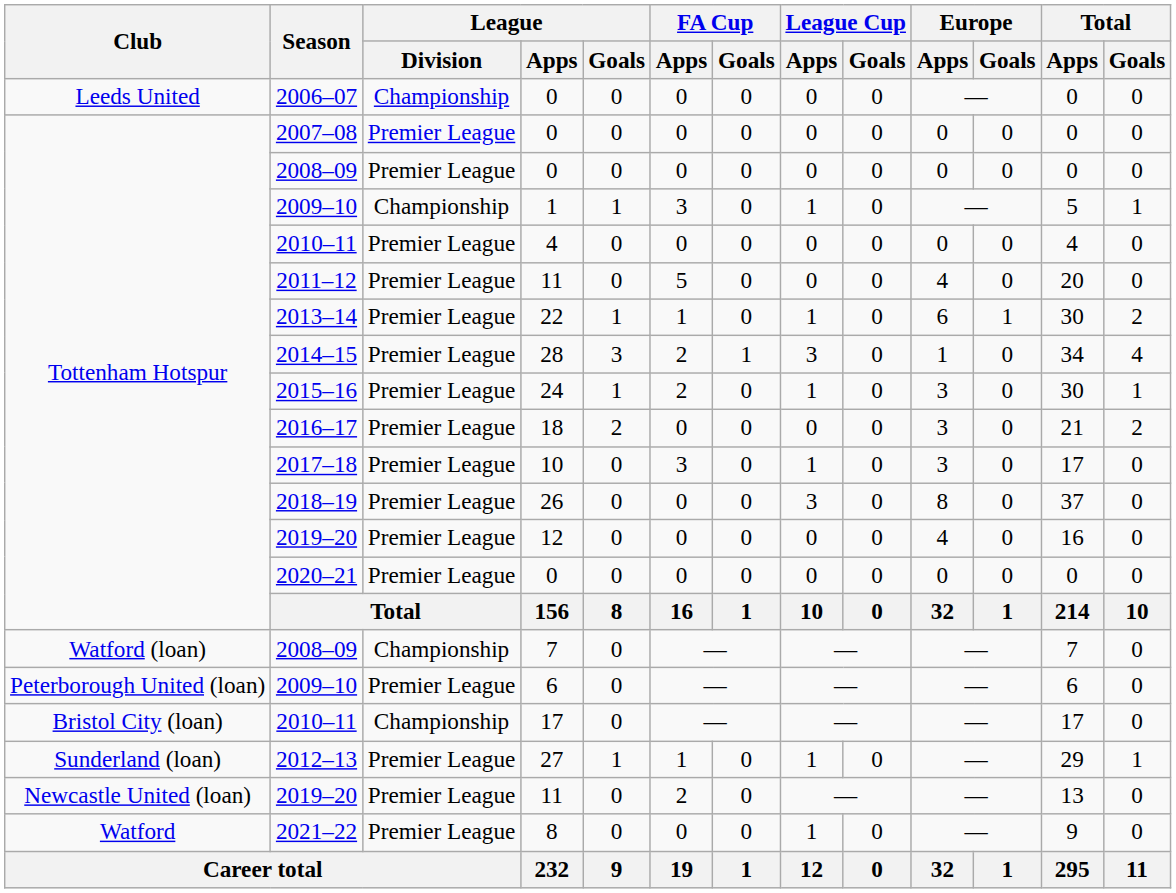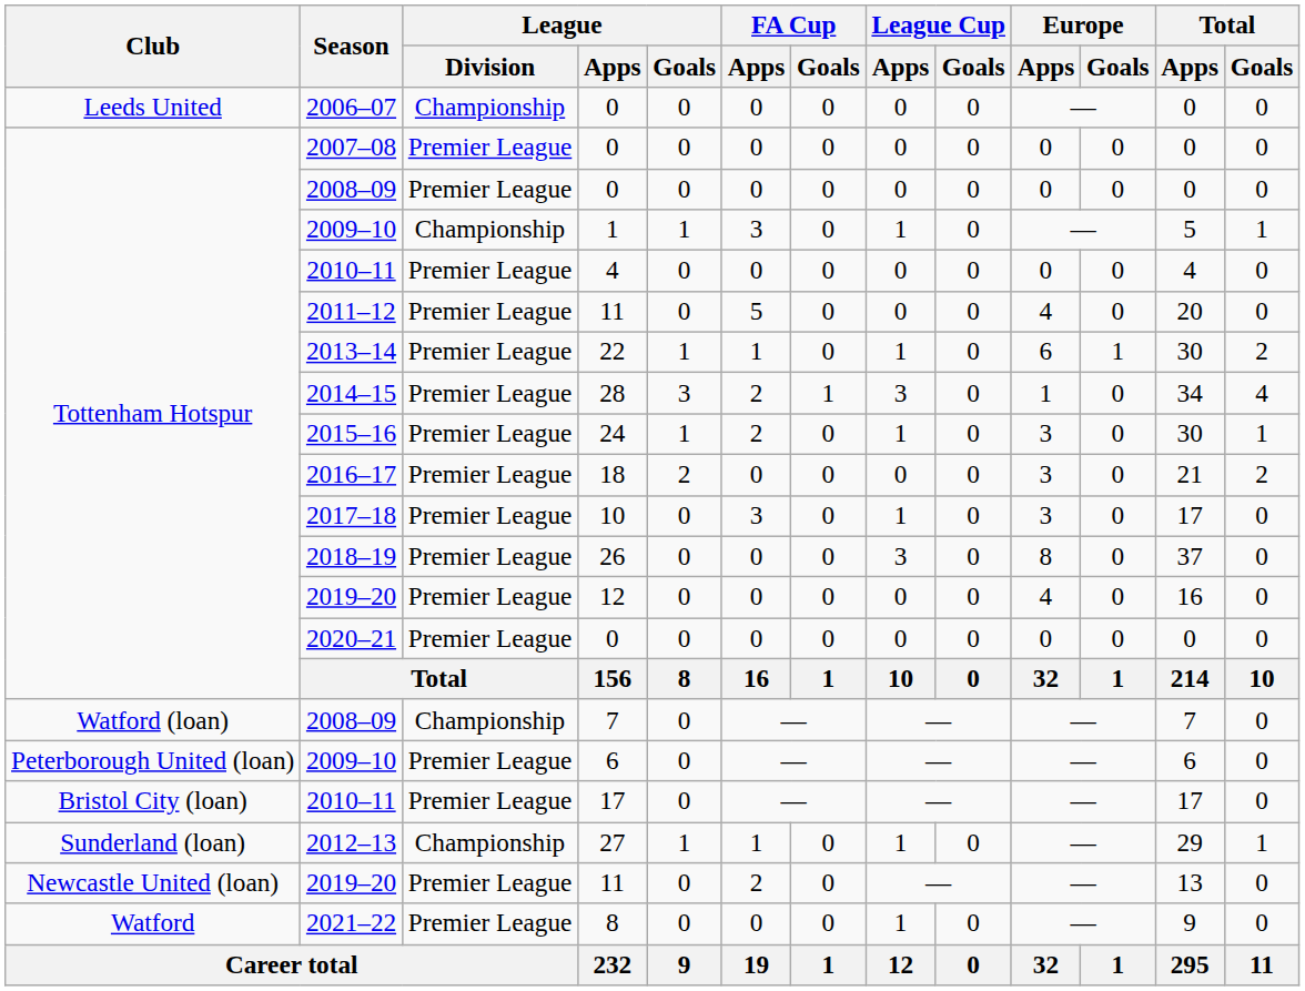 <table class=wikitable style=text-align:center>
 <tr>
 <th rowspan=2>Club</th>
 <th rowspan=2>Season</th>
 <th colspan=3>League</th>
 <th colspan=2><a href='#'>FA Cup</a></th>
 <th colspan=2><a href='#'>League Cup</a></th>
 <th colspan=2>Europe</th>
 <th colspan=3>Total</th>
 </tr>
 <tr>
 <th>Division</th>
 <th>Apps</th>
 <th>Goals</th>
 <th>Apps</th>
 <th>Goals</th>
 <th>Apps</th>
 <th>Goals</th>
 <th>Apps</th>
 <th>Goals</th>
 <th>Apps</th>
 <th>Goals</th>
 </tr>
 <tr>
 <td><a href='#'>Leeds United</a></td>
 <td><a href='#'>2006–07</a></td>
 <td><a href='#'>Championship</a></td>
 <td>0</td>
 <td>0</td>
 <td>0</td>
 <td>0</td>
 <td>0</td>
 <td>0</td>
 <td colspan=2>—</td>
 <td>0</td>
 <td>0</td>
 </tr>
 <tr>
 <td rowspan=14><a href='#'>Tottenham Hotspur</a></td>
 <td><a href='#'>2007–08</a></td>
 <td><a href='#'>Premier League</a></td>
 <td>0</td>
 <td>0</td>
 <td>0</td>
 <td>0</td>
 <td>0</td>
 <td>0</td>
 <td>0</td>
 <td>0</td>
 <td>0</td>
 <td>0</td>
 </tr>
 <tr>
 <td><a href='#'>2008–09</a></td>
 <td>Premier League</td>
 <td>0</td>
 <td>0</td>
 <td>0</td>
 <td>0</td>
 <td>0</td>
 <td>0</td>
 <td>0</td>
 <td>0</td>
 <td>0</td>
 <td>0</td>
 </tr>
 <tr>
 <td><a href='#'>2009–10</a></td>
 <td>Championship</td>
 <td>1</td>
 <td>1</td>
 <td>3</td>
 <td>0</td>
 <td>1</td>
 <td>0</td>
 <td colspan=2>—</td>
 <td>5</td>
 <td>1</td>
 </tr>
 <tr>
 <td><a href='#'>2010–11</a></td>
 <td>Premier League</td>
 <td>4</td>
 <td>0</td>
 <td>0</td>
 <td>0</td>
 <td>0</td>
 <td>0</td>
 <td>0</td>
 <td>0</td>
 <td>4</td>
 <td>0</td>
 </tr>
 <tr>
 <td><a href='#'>2011–12</a></td>
 <td>Premier League</td>
 <td>11</td>
 <td>0</td>
 <td>5</td>
 <td>0</td>
 <td>0</td>
 <td>0</td>
 <td>4</td>
 <td>0</td>
 <td>20</td>
 <td>0</td>
 </tr>
 <tr>
 <td><a href='#'>2013–14</a></td>
 <td>Premier League</td>
 <td>22</td>
 <td>1</td>
 <td>1</td>
 <td>0</td>
 <td>1</td>
 <td>0</td>
 <td>6</td>
 <td>1</td>
 <td>30</td>
 <td>2</td>
 </tr>
 <tr>
 <td><a href='#'>2014–15</a></td>
 <td>Premier League</td>
 <td>28</td>
 <td>3</td>
 <td>2</td>
 <td>1</td>
 <td>3</td>
 <td>0</td>
 <td>1</td>
 <td>0</td>
 <td>34</td>
 <td>4</td>
 </tr>
 <tr>
 <td><a href='#'>2015–16</a></td>
 <td>Premier League</td>
 <td>24</td>
 <td>1</td>
 <td>2</td>
 <td>0</td>
 <td>1</td>
 <td>0</td>
 <td>3</td>
 <td>0</td>
 <td>30</td>
 <td>1</td>
 </tr>
 <tr>
 <td><a href='#'>2016–17</a></td>
 <td>Premier League</td>
 <td>18</td>
 <td>2</td>
 <td>0</td>
 <td>0</td>
 <td>0</td>
 <td>0</td>
 <td>3</td>
 <td>0</td>
 <td>21</td>
 <td>2</td>
 </tr>
 <tr>
 <td><a href='#'>2017–18</a></td>
 <td>Premier League</td>
 <td>10</td>
 <td>0</td>
 <td>3</td>
 <td>0</td>
 <td>1</td>
 <td>0</td>
 <td>3</td>
 <td>0</td>
 <td>17</td>
 <td>0</td>
 </tr>
 <tr>
 <td><a href='#'>2018–19</a></td>
 <td>Premier League</td>
 <td>26</td>
 <td>0</td>
 <td>0</td>
 <td>0</td>
 <td>3</td>
 <td>0</td>
 <td>8</td>
 <td>0</td>
 <td>37</td>
 <td>0</td>
 </tr>
 <tr>
 <td><a href='#'>2019–20</a></td>
 <td>Premier League</td>
 <td>12</td>
 <td>0</td>
 <td>0</td>
 <td>0</td>
 <td>0</td>
 <td>0</td>
 <td>4</td>
 <td>0</td>
 <td>16</td>
 <td>0</td>
 </tr>
 <tr>
 <td><a href='#'>2020–21</a></td>
 <td>Premier League</td>
 <td>0</td>
 <td>0</td>
 <td>0</td>
 <td>0</td>
 <td>0</td>
 <td>0</td>
 <td>0</td>
 <td>0</td>
 <td>0</td>
 <td>0</td>
 </tr>
 <tr>
 <th colspan=2>Total</th>
 <th>156</th>
 <th>8</th>
 <th>16</th>
 <th>1</th>
 <th>10</th>
 <th>0</th>
 <th>32</th>
 <th>1</th>
 <th>214</th>
 <th>10</th>
 </tr>
 <tr>
 <td><a href='#'>Watford</a> (loan)</td>
 <td><a href='#'>2008–09</a></td>
 <td>Championship</td>
 <td>7</td>
 <td>0</td>
 <td colspan=2>—</td>
 <td colspan=2>—</td>
 <td colspan=2>—</td>
 <td>7</td>
 <td>0</td>
 </tr>
 <tr>
 <td><a href='#'>Peterborough United</a> (loan)</td>
 <td><a href='#'>2009–10</a></td>
 <td>Premier League</td>
 <td>6</td>
 <td>0</td>
 <td colspan=2>—</td>
 <td colspan=2>—</td>
 <td colspan=2>—</td>
 <td>6</td>
 <td>0</td>
 </tr>
 <tr>
 <td><a href='#'>Bristol City</a> (loan)</td>
 <td><a href='#'>2010–11</a></td>
-<td>Championship</td>
+<td>Premier League</td>
 <td>17</td>
 <td>0</td>
 <td colspan=2>—</td>
 <td colspan=2>—</td>
 <td colspan=2>—</td>
 <td>17</td>
 <td>0</td>
 </tr>
 <tr>
 <td><a href='#'>Sunderland</a> (loan)</td>
 <td><a href='#'>2012–13</a></td>
-<td>Premier League</td>
+<td>Championship</td>
 <td>27</td>
 <td>1</td>
 <td>1</td>
 <td>0</td>
 <td>1</td>
 <td>0</td>
 <td colspan=2>—</td>
 <td>29</td>
 <td>1</td>
 </tr>
 <tr>
 <td><a href='#'>Newcastle United</a> (loan)</td>
 <td><a href='#'>2019–20</a></td>
 <td>Premier League</td>
 <td>11</td>
 <td>0</td>
 <td>2</td>
 <td>0</td>
 <td colspan=2>—</td>
 <td colspan=2>—</td>
 <td>13</td>
 <td>0</td>
 </tr>
 <tr>
 <td><a href='#'>Watford</a></td>
 <td><a href='#'>2021–22</a></td>
 <td>Premier League</td>
 <td>8</td>
 <td>0</td>
 <td>0</td>
 <td>0</td>
 <td>1</td>
 <td>0</td>
 <td colspan=2>—</td>
 <td>9</td>
 <td>0</td>
 </tr>
 <tr>
 <th colspan=3>Career total</th>
 <th>232</th>
 <th>9</th>
 <th>19</th>
 <th>1</th>
 <th>12</th>
 <th>0</th>
 <th>32</th>
 <th>1</th>
 <th>295</th>
 <th>11</th>
 </tr>
 </table>
